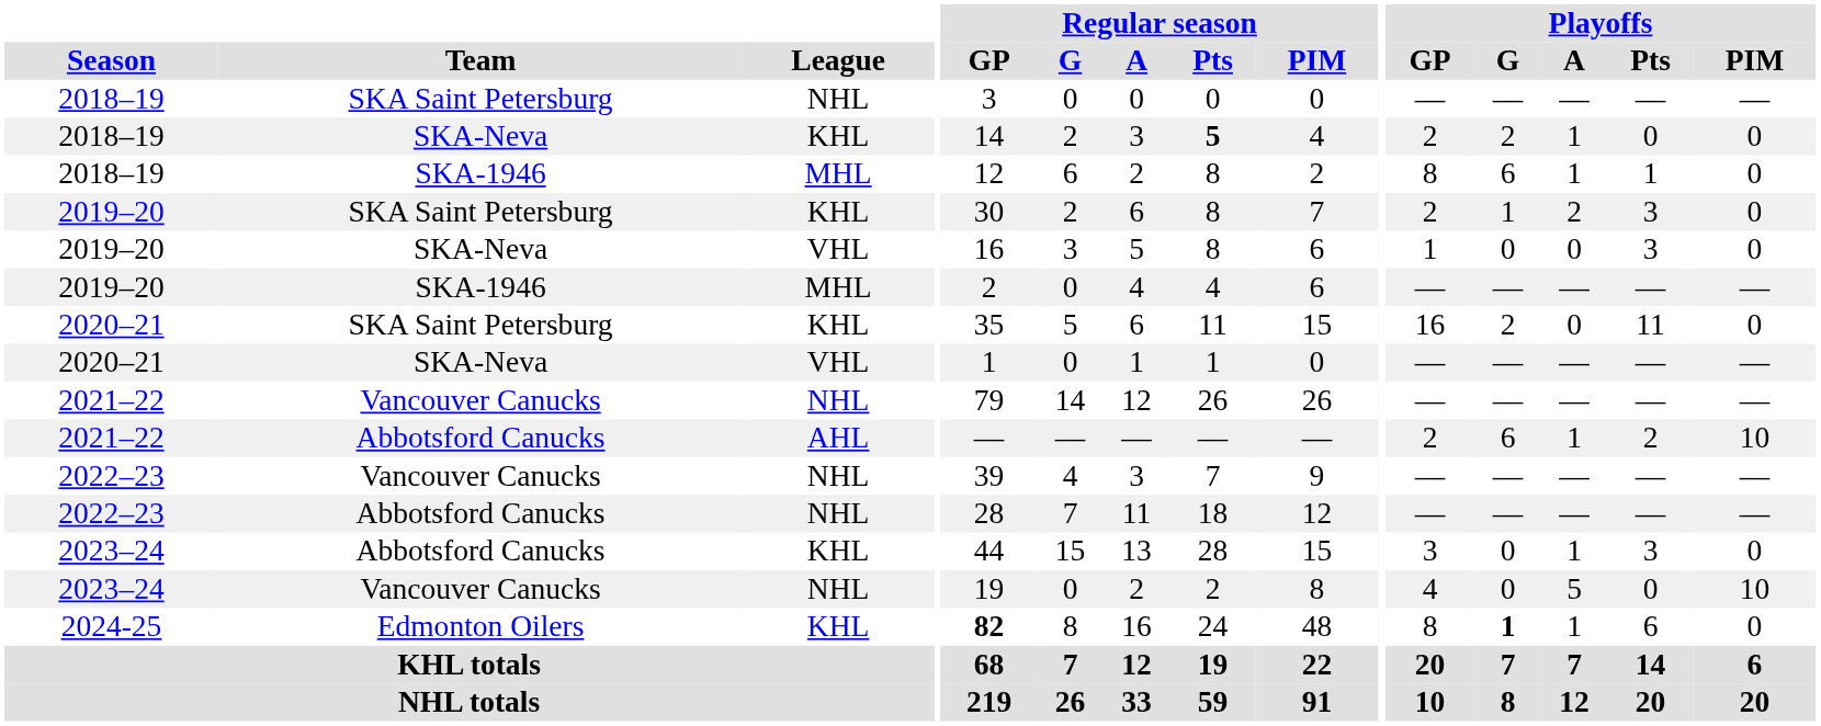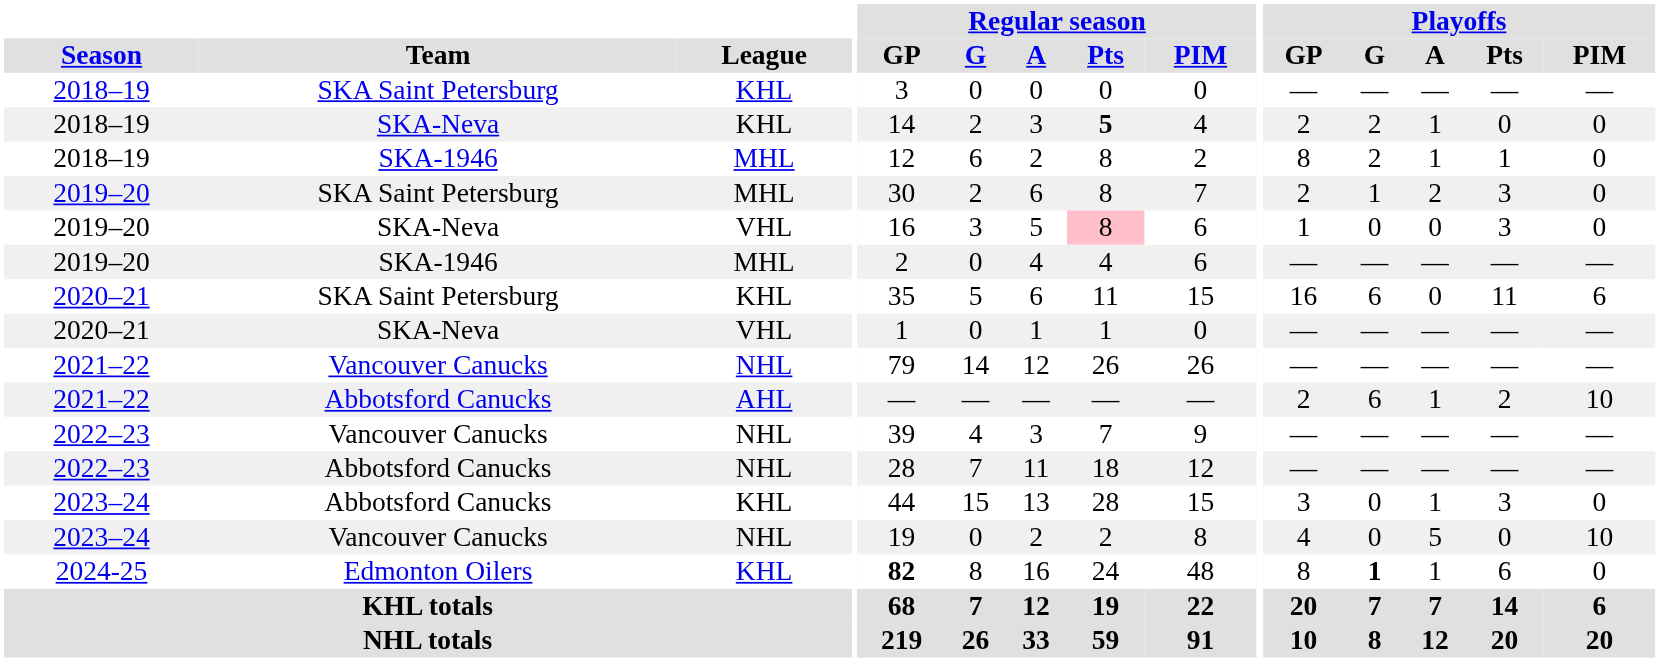 <table border="0" cellpadding="1" cellspacing="0" style="text-align:center; width:60em">
 <tr bgcolor="#e0e0e0">
 <th colspan="3" bgcolor="#ffffff"></th>
 <th rowspan="100" bgcolor="#ffffff"></th>
 <th colspan="5"><a href='#'>Regular season</a></th>
 <th rowspan="100" bgcolor="#ffffff"></th>
 <th colspan="5"><a href='#'>Playoffs</a></th>
 </tr>
 <tr bgcolor="#e0e0e0">
 <th><a href='#'>Season</a></th>
 <th>Team</th>
 <th>League</th>
 <th>GP</th>
 <th><a href='#'>G</a></th>
 <th><a href='#'>A</a></th>
 <th><a href='#'>Pts</a></th>
 <th><a href='#'>PIM</a></th>
 <th>GP</th>
 <th>G</th>
 <th>A</th>
 <th>Pts</th>
 <th>PIM</th>
 </tr>
 <tr>
 <td><a href='#'>2018–19</a></td>
 <td><a href='#'>SKA Saint Petersburg</a></td>
-<td>NHL</td>
+<td><a href='#'>KHL</a></td>
 <td>3</td>
 <td>0</td>
 <td>0</td>
 <td>0</td>
 <td>0</td>
 <td>—</td>
 <td>—</td>
 <td>—</td>
 <td>—</td>
 <td>—</td>
 </tr>
 <tr bgcolor="#f0f0f0">
 <td>2018–19</td>
 <td><a href='#'>SKA-Neva</a></td>
 <td>KHL</td>
 <td>14</td>
 <td>2</td>
 <td>3</td>
 <td><strong>5</strong></td>
 <td>4</td>
 <td>2</td>
 <td>2</td>
 <td>1</td>
 <td>0</td>
 <td>0</td>
 </tr>
 <tr>
 <td>2018–19</td>
 <td><a href='#'>SKA-1946</a></td>
 <td><a href='#'>MHL</a></td>
 <td>12</td>
 <td>6</td>
 <td>2</td>
 <td>8</td>
 <td>2</td>
 <td>8</td>
-<td>6</td>
+<td>2</td>
 <td>1</td>
 <td>1</td>
 <td>0</td>
 </tr>
 <tr bgcolor="#f0f0f0">
 <td><a href='#'>2019–20</a></td>
 <td>SKA Saint Petersburg</td>
-<td>KHL</td>
+<td>MHL</td>
 <td>30</td>
 <td>2</td>
 <td>6</td>
 <td>8</td>
 <td>7</td>
 <td>2</td>
 <td>1</td>
 <td>2</td>
 <td>3</td>
 <td>0</td>
 </tr>
 <tr>
 <td>2019–20</td>
 <td>SKA-Neva</td>
 <td>VHL</td>
 <td>16</td>
 <td>3</td>
 <td>5</td>
-<td>8</td>
+<td style="background: pink;">8</td>
 <td>6</td>
 <td>1</td>
 <td>0</td>
 <td>0</td>
 <td>3</td>
 <td>0</td>
 </tr>
 <tr bgcolor="#f0f0f0">
 <td>2019–20</td>
 <td>SKA-1946</td>
 <td>MHL</td>
 <td>2</td>
 <td>0</td>
 <td>4</td>
 <td>4</td>
 <td>6</td>
 <td>—</td>
 <td>—</td>
 <td>—</td>
 <td>—</td>
 <td>—</td>
 </tr>
 <tr>
 <td><a href='#'>2020–21</a></td>
 <td>SKA Saint Petersburg</td>
 <td>KHL</td>
 <td>35</td>
 <td>5</td>
 <td>6</td>
 <td>11</td>
 <td>15</td>
 <td>16</td>
-<td>2</td>
+<td>6</td>
 <td>0</td>
 <td>11</td>
-<td>0</td>
+<td>6</td>
 </tr>
 <tr bgcolor="#f0f0f0">
 <td>2020–21</td>
 <td>SKA-Neva</td>
 <td>VHL</td>
 <td>1</td>
 <td>0</td>
 <td>1</td>
 <td>1</td>
 <td>0</td>
 <td>—</td>
 <td>—</td>
 <td>—</td>
 <td>—</td>
 <td>—</td>
 </tr>
 <tr>
 <td><a href='#'>2021–22</a></td>
 <td><a href='#'>Vancouver Canucks</a></td>
 <td><a href='#'>NHL</a></td>
 <td>79</td>
 <td>14</td>
 <td>12</td>
 <td>26</td>
 <td>26</td>
 <td>—</td>
 <td>—</td>
 <td>—</td>
 <td>—</td>
 <td>—</td>
 </tr>
 <tr bgcolor="#f0f0f0">
 <td><a href='#'>2021–22</a></td>
 <td><a href='#'>Abbotsford Canucks</a></td>
 <td><a href='#'>AHL</a></td>
 <td>—</td>
 <td>—</td>
 <td>—</td>
 <td>—</td>
 <td>—</td>
 <td>2</td>
 <td>6</td>
 <td>1</td>
 <td>2</td>
 <td>10</td>
 </tr>
 <tr>
 <td><a href='#'>2022–23</a></td>
 <td>Vancouver Canucks</td>
 <td>NHL</td>
 <td>39</td>
 <td>4</td>
 <td>3</td>
 <td>7</td>
 <td>9</td>
 <td>—</td>
 <td>—</td>
 <td>—</td>
 <td>—</td>
 <td>—</td>
 </tr>
 <tr bgcolor="#f0f0f0">
 <td><a href='#'>2022–23</a></td>
 <td>Abbotsford Canucks</td>
 <td>NHL</td>
 <td>28</td>
 <td>7</td>
 <td>11</td>
 <td>18</td>
 <td>12</td>
 <td>—</td>
 <td>—</td>
 <td>—</td>
 <td>—</td>
 <td>—</td>
 </tr>
 <tr>
 <td><a href='#'>2023–24</a></td>
 <td>Abbotsford Canucks</td>
 <td>KHL</td>
 <td>44</td>
 <td>15</td>
 <td>13</td>
 <td>28</td>
 <td>15</td>
 <td>3</td>
 <td>0</td>
 <td>1</td>
 <td>3</td>
 <td>0</td>
 </tr>
 <tr bgcolor="#f0f0f0">
 <td><a href='#'>2023–24</a></td>
 <td>Vancouver Canucks</td>
 <td>NHL</td>
 <td>19</td>
 <td>0</td>
 <td>2</td>
 <td>2</td>
 <td>8</td>
 <td>4</td>
 <td>0</td>
 <td>5</td>
 <td>0</td>
 <td>10</td>
 </tr>
 <tr>
 <td><a href='#'>2024-25</a></td>
 <td><a href='#'>Edmonton Oilers</a></td>
 <td><a href='#'>KHL</a></td>
 <th>82</th>
 <td>8</td>
 <td>16</td>
 <td>24</td>
 <td>48</td>
 <td>8</td>
 <th>1</th>
 <td>1</td>
 <td>6</td>
 <td>0</td>
 </tr>
 <tr bgcolor="#e0e0e0">
 <th colspan="3">KHL totals</th>
 <th>68</th>
 <th>7</th>
 <th>12</th>
 <th>19</th>
 <th>22</th>
 <th>20</th>
 <th>7</th>
 <th>7</th>
 <th>14</th>
 <th>6</th>
 </tr>
 <tr bgcolor="#e0e0e0">
 <th colspan="3">NHL totals</th>
 <th>219</th>
 <th>26</th>
 <th>33</th>
 <th>59</th>
 <th>91</th>
 <th>10</th>
 <th>8</th>
 <th>12</th>
 <th>20</th>
 <th>20</th>
 </tr>
 </table>
